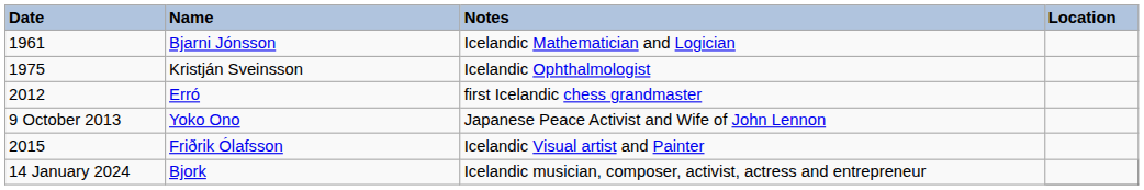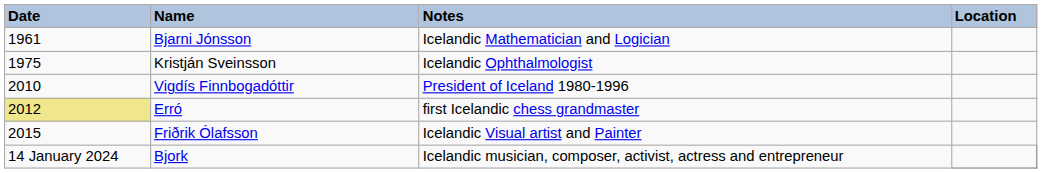 <table class="wikitable" width="75%" style="font-size: 85%; border: gray solid 1px; border-collapse: collapse; text-align: middle;">
 <tr>
 <th data-sort-type="date" style="text-align: left;background:#B0C4DE">Date</th>
 <th width="240" style="text-align: left;background:#B0C4DE">Name</th>
 <th style="text-align: left;background:#B0C4DE">Notes</th>
 <th style="text-align: left;background:#B0C4DE">Location</th>
 </tr>
 <tr>
 <td>1961</td>
 <td><a href='#'>Bjarni Jónsson</a></td>
 <td>Icelandic <a href='#'>Mathematician</a> and <a href='#'>Logician</a></td>
 <td></td>
 </tr>
 <tr>
 <td>1975</td>
 <td>Kristján Sveinsson</td>
 <td>Icelandic <a href='#'>Ophthalmologist</a></td>
 <td></td>
 </tr>
 <tr>
-<td>2012</td>
-<td><a href='#'>Erró</a></td>
-<td>first Icelandic <a href='#'>chess grandmaster</a></td>
+<td>2010</td>
+<td><a href='#'>Vigdís Finnbogadóttir</a></td>
+<td><a href='#'>President of Iceland</a> 1980-1996</td>
 <td></td>
 </tr>
 <tr>
-<td>9 October 2013</td>
-<td><a href='#'>Yoko Ono</a></td>
-<td>Japanese Peace Activist and Wife of <a href='#'>John Lennon</a></td>
+<td style="background: khaki;">2012</td>
+<td><a href='#'>Erró</a></td>
+<td>first Icelandic <a href='#'>chess grandmaster</a></td>
 <td></td>
 </tr>
 <tr>
 <td>2015</td>
 <td><a href='#'>Friðrik Ólafsson</a></td>
 <td>Icelandic <a href='#'>Visual artist</a> and <a href='#'>Painter</a></td>
 <td></td>
 </tr>
 <tr>
 <td>14 January 2024</td>
 <td><a href='#'>Bjork</a></td>
 <td>Icelandic musician, composer, activist, actress and entrepreneur</td>
 </tr>
 </table>
